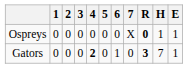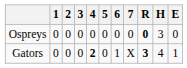 <table align = right border="2" cellpadding="4" cellspacing="0" style="margin: 1em 1em 1em 1em; background: #F9F9F9; border: 1px #aaa solid; border-collapse: collapse;">
 <tr align=center style="background: #F2F2F2;">
 <th></th>
 <th>1</th>
 <th>2</th>
 <th>3</th>
 <th>4</th>
 <th>5</th>
 <th>6</th>
 <th>7</th>
 <th>R</th>
 <th>H</th>
 <th>E</th>
 </tr>
 <tr align=center>
 <td>Ospreys</td>
 <td>0</td>
 <td>0</td>
 <td>0</td>
 <td>0</td>
 <td>0</td>
 <td>0</td>
-<td>X</td>
+<td>0</td>
 <td><strong>0</strong></td>
-<td>1</td>
-<td>1</td>
+<td>3</td>
+<td>0</td>
 </tr>
 <tr align=center>
 <td>Gators</td>
 <td>0</td>
 <td>0</td>
 <td>0</td>
 <td><strong>2</strong></td>
 <td>0</td>
 <td>1</td>
-<td>0</td>
+<td>X</td>
 <td><strong>3</strong></td>
-<td>7</td>
+<td>4</td>
 <td>1</td>
 </tr>
 </table>
